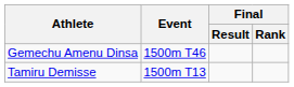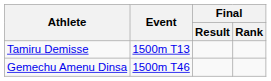 <table class=wikitable style="font-size:90%">
 <tr>
 <th rowspan="2">Athlete</th>
 <th rowspan="2">Event</th>
 <th colspan="2">Final</th>
 </tr>
 <tr>
 <th>Result</th>
 <th>Rank</th>
 </tr>
 <tr align=center>
+<td align=left><a href='#'>Tamiru Demisse</a></td>
+<td align=left><a href='#'>1500m T13</a></td>
+<td></td>
+<td></td>
+</tr>
+<tr align=center>
 <td align=left><a href='#'>Gemechu Amenu Dinsa</a></td>
 <td align=left><a href='#'>1500m T46</a></td>
 <td></td>
 <td></td>
 </tr>
-<tr align=center>
-<td align=left><a href='#'>Tamiru Demisse</a></td>
-<td align=left><a href='#'>1500m T13</a></td>
-<td></td>
-<td></td>
-</tr>
 </table>
